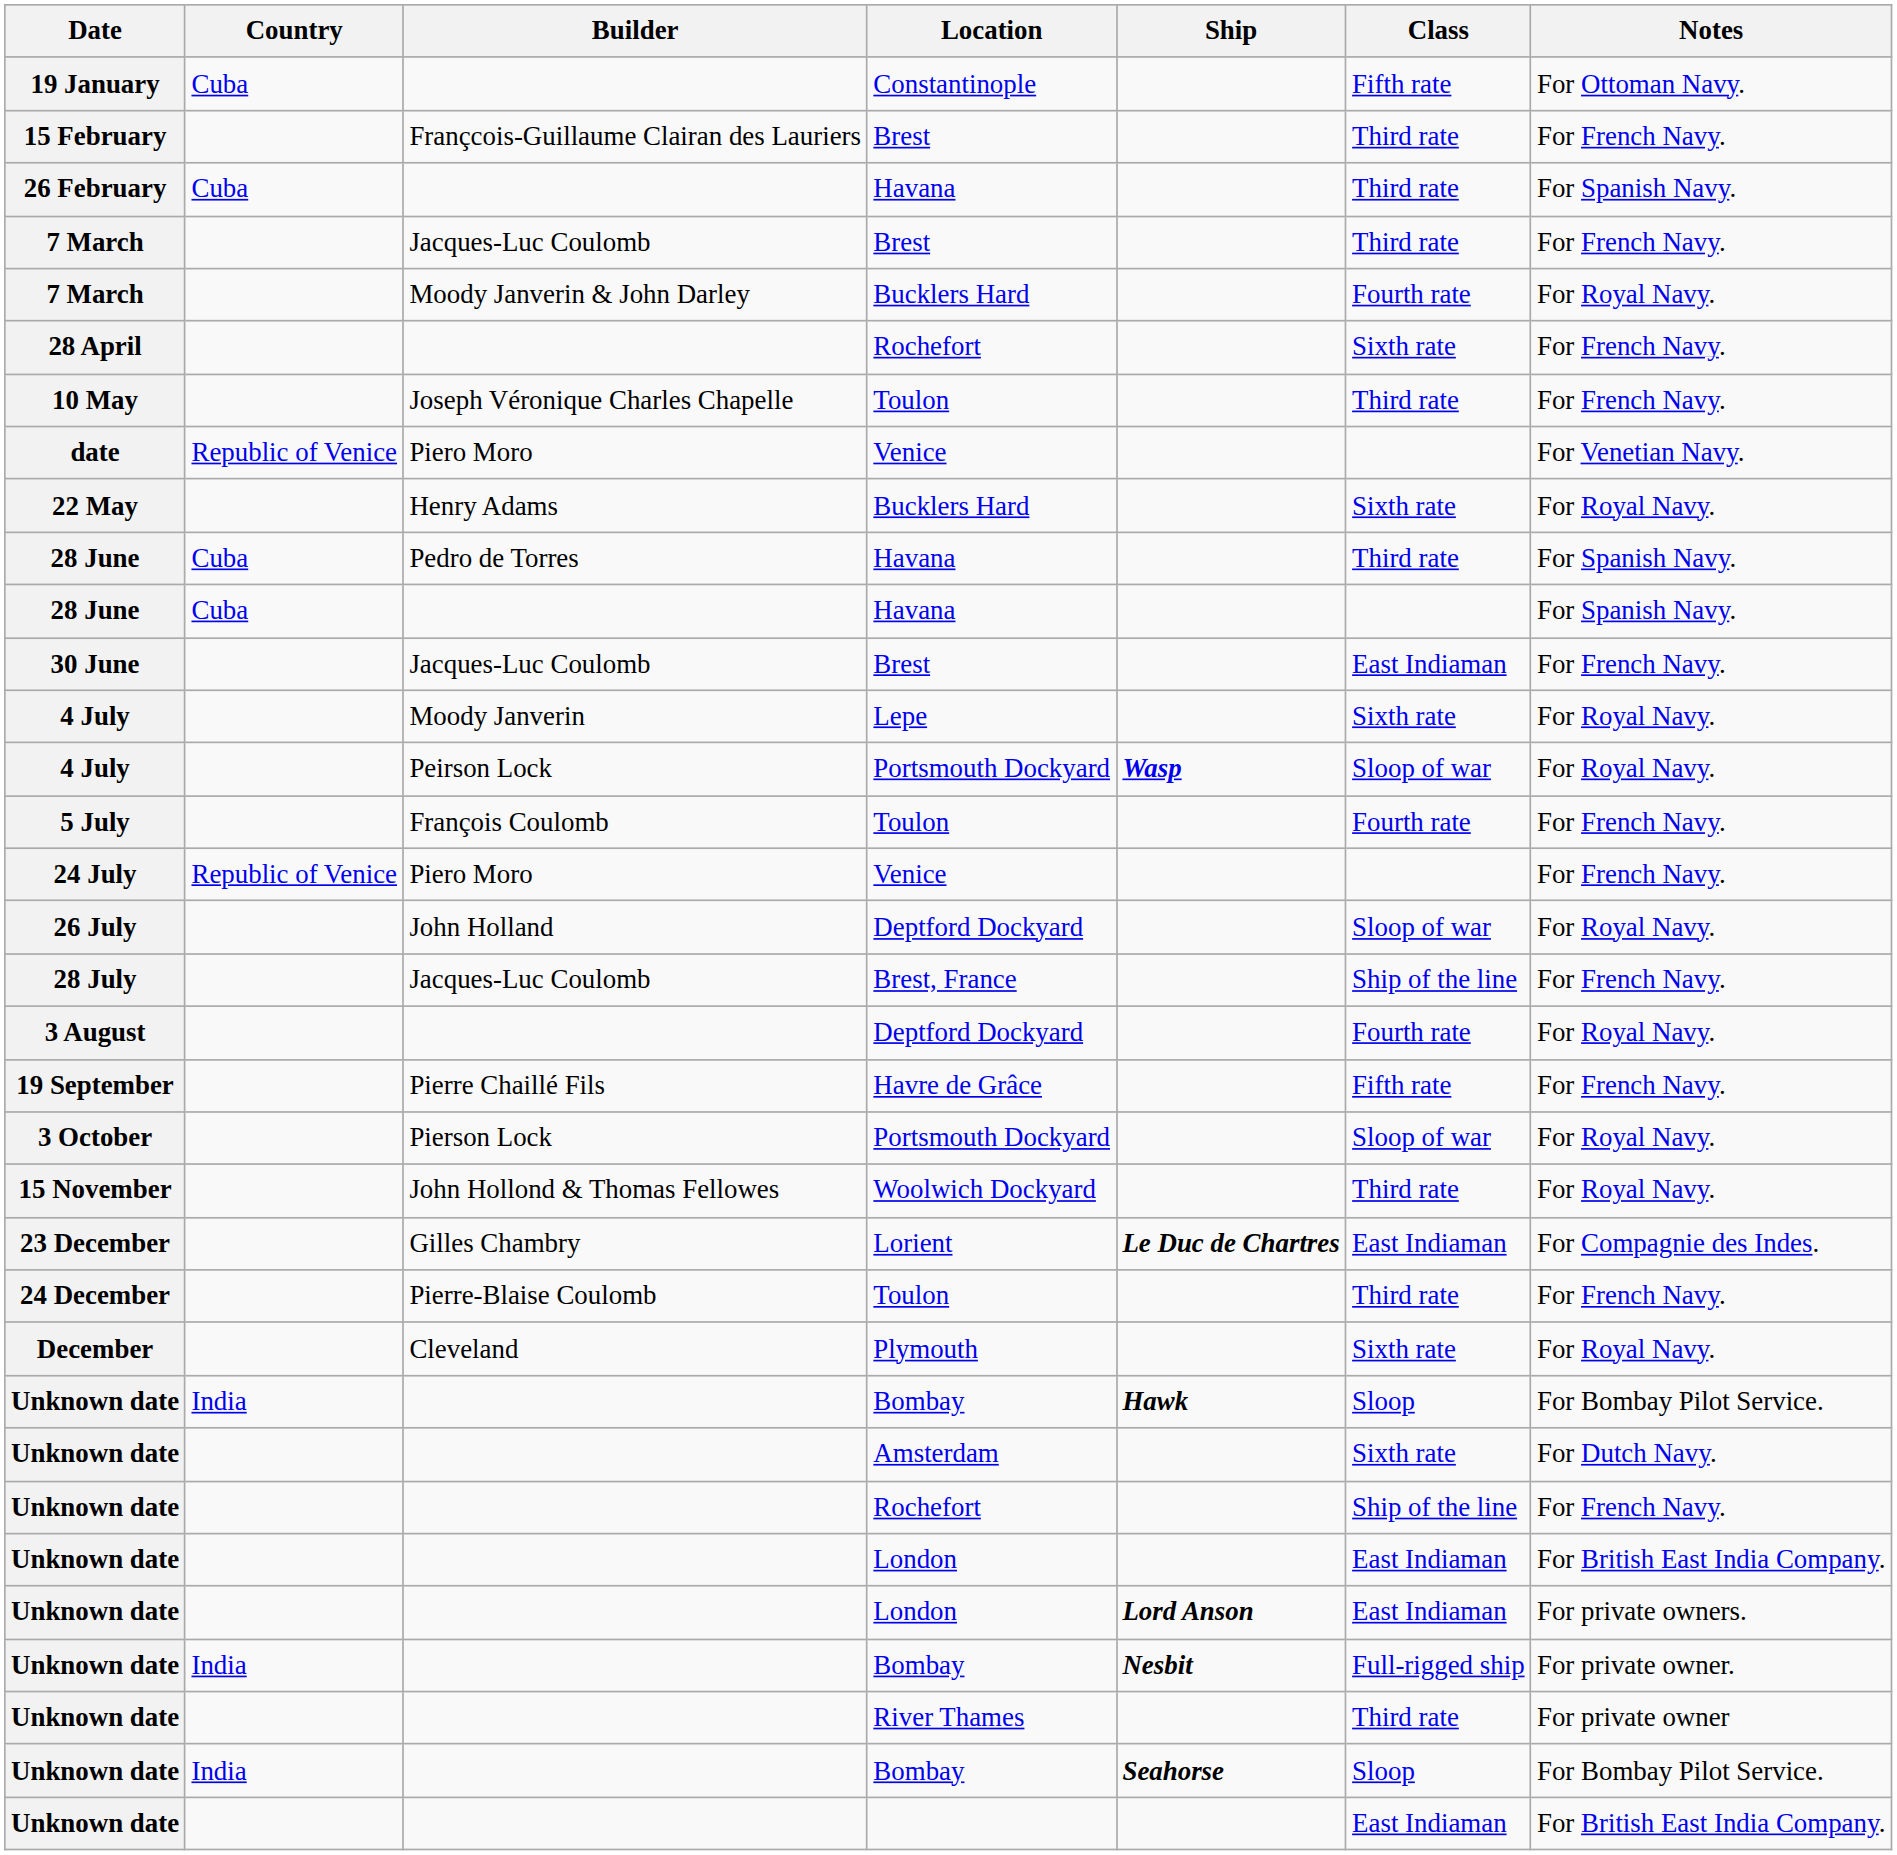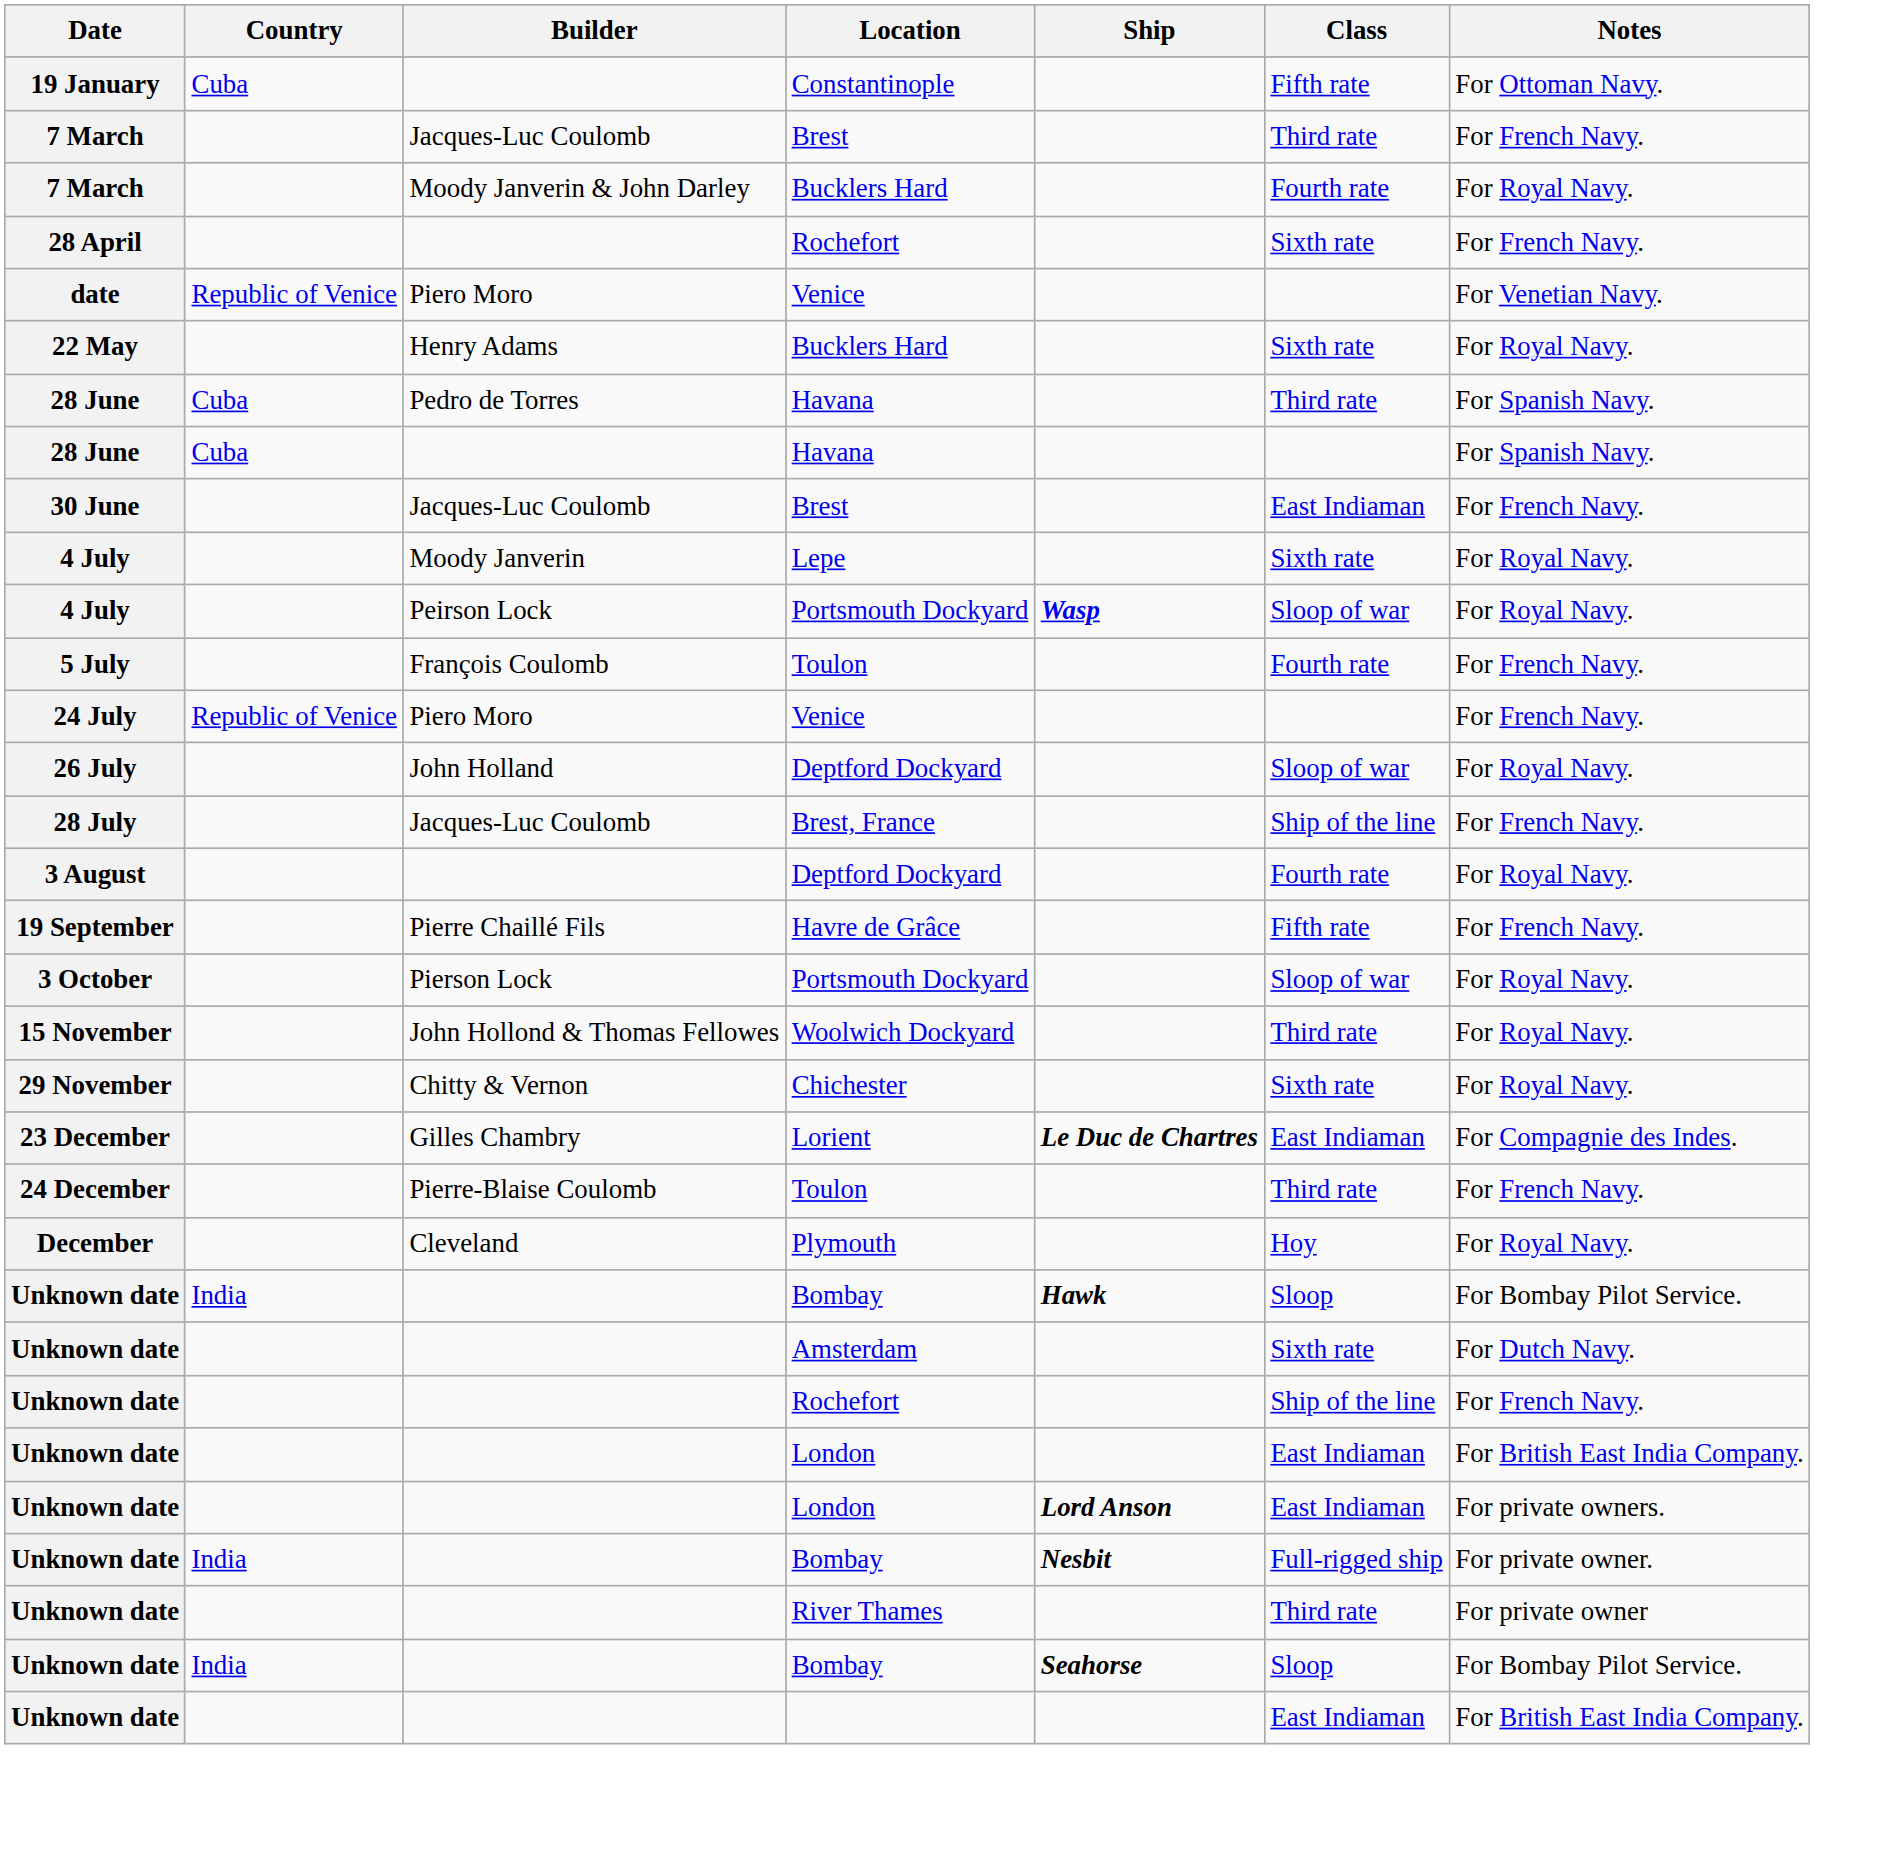 <table class="wikitable sortable" style="font-size:1.00em; line-height:1.5em;">
 <tr>
 <th>Date</th>
 <th>Country</th>
 <th>Builder</th>
 <th>Location</th>
 <th>Ship</th>
 <th>Class</th>
 <th>Notes</th>
 </tr>
 <tr ---->
 <th>19 January</th>
 <td> <a href='#'>Cuba</a></td>
 <td></td>
 <td><a href='#'>Constantinople</a></td>
 <td><strong></strong></td>
 <td><a href='#'>Fifth rate</a></td>
 <td>For <a href='#'>Ottoman Navy</a>.</td>
-</tr>
-<tr ---->
-<th>15 February</th>
-<td></td>
-<td>Françcois-Guillaume Clairan des Lauriers</td>
-<td><a href='#'>Brest</a></td>
-<td><strong></strong></td>
-<td><a href='#'>Third rate</a></td>
-<td>For <a href='#'>French Navy</a>.</td>
-</tr>
-<tr ---->
-<th>26 February</th>
-<td> <a href='#'>Cuba</a></td>
-<td></td>
-<td><a href='#'>Havana</a></td>
-<td><strong></strong></td>
-<td><a href='#'>Third rate</a></td>
-<td>For <a href='#'>Spanish Navy</a>.</td>
 </tr>
 <tr ---->
 <th>7 March</th>
 <td></td>
 <td>Jacques-Luc Coulomb</td>
 <td><a href='#'>Brest</a></td>
 <td><strong></strong></td>
 <td><a href='#'>Third rate</a></td>
 <td>For <a href='#'>French Navy</a>.</td>
 </tr>
 <tr ---->
 <th>7 March</th>
 <td></td>
 <td>Moody Janverin & John Darley</td>
 <td><a href='#'>Bucklers Hard</a></td>
 <td><strong></strong></td>
 <td><a href='#'>Fourth rate</a></td>
 <td>For <a href='#'>Royal Navy</a>.</td>
 </tr>
 <tr ---->
 <th>28 April</th>
 <td></td>
 <td></td>
 <td><a href='#'>Rochefort</a></td>
 <td><strong></strong></td>
 <td><a href='#'>Sixth rate</a></td>
-<td>For <a href='#'>French Navy</a>.</td>
-</tr>
-<tr ---->
-<th>10 May</th>
-<td></td>
-<td>Joseph Véronique Charles Chapelle</td>
-<td><a href='#'>Toulon</a></td>
-<td><strong></strong></td>
-<td><a href='#'>Third rate</a></td>
 <td>For <a href='#'>French Navy</a>.</td>
 </tr>
 <tr ---->
 <th>date</th>
 <td> <a href='#'>Republic of Venice</a></td>
 <td>Piero Moro</td>
 <td><a href='#'>Venice</a></td>
 <td><strong></strong></td>
 <td></td>
 <td>For <a href='#'>Venetian Navy</a>.</td>
 </tr>
 <tr ---->
 <th>22 May</th>
 <td></td>
 <td>Henry Adams</td>
 <td><a href='#'>Bucklers Hard</a></td>
 <td><strong></strong></td>
 <td><a href='#'>Sixth rate</a></td>
 <td>For <a href='#'>Royal Navy</a>.</td>
 </tr>
 <tr ---->
 <th>28 June</th>
 <td> <a href='#'>Cuba</a></td>
 <td>Pedro de Torres</td>
 <td><a href='#'>Havana</a></td>
 <td><strong></strong></td>
 <td><a href='#'>Third rate</a></td>
 <td>For <a href='#'>Spanish Navy</a>.</td>
 </tr>
 <tr ---->
 <th>28 June</th>
 <td> <a href='#'>Cuba</a></td>
 <td></td>
 <td><a href='#'>Havana</a></td>
 <td><strong></strong></td>
 <td></td>
 <td>For <a href='#'>Spanish Navy</a>.</td>
 </tr>
 <tr ---->
 <th>30 June</th>
 <td></td>
 <td>Jacques-Luc Coulomb</td>
 <td><a href='#'>Brest</a></td>
 <td><strong></strong></td>
 <td><a href='#'>East Indiaman</a></td>
 <td>For <a href='#'>French Navy</a>.</td>
 </tr>
 <tr ---->
 <th>4 July</th>
 <td></td>
 <td>Moody Janverin</td>
 <td><a href='#'>Lepe</a></td>
 <td><strong></strong></td>
 <td><a href='#'>Sixth rate</a></td>
 <td>For <a href='#'>Royal Navy</a>.</td>
 </tr>
 <tr ---->
 <th>4 July</th>
 <td></td>
 <td>Peirson Lock</td>
 <td><a href='#'>Portsmouth Dockyard</a></td>
 <td><strong><a href='#'><em>Wasp</em></a></strong></td>
 <td><a href='#'>Sloop of war</a></td>
 <td>For <a href='#'>Royal Navy</a>.</td>
 </tr>
 <tr ---->
 <th>5 July</th>
 <td></td>
 <td>François Coulomb</td>
 <td><a href='#'>Toulon</a></td>
 <td><strong></strong></td>
 <td><a href='#'>Fourth rate</a></td>
 <td>For <a href='#'>French Navy</a>.</td>
 </tr>
 <tr ---->
 <th>24 July</th>
 <td> <a href='#'>Republic of Venice</a></td>
 <td>Piero Moro</td>
 <td><a href='#'>Venice</a></td>
 <td><strong></strong></td>
 <td></td>
 <td>For <a href='#'>French Navy</a>.</td>
 </tr>
 <tr ---->
 <th>26 July</th>
 <td></td>
 <td>John Holland</td>
 <td><a href='#'>Deptford Dockyard</a></td>
 <td><strong></strong></td>
 <td><a href='#'>Sloop of war</a></td>
 <td>For <a href='#'>Royal Navy</a>.</td>
 </tr>
 <tr ---->
 <th>28 July</th>
 <td></td>
 <td>Jacques-Luc Coulomb</td>
 <td><a href='#'>Brest, France</a></td>
 <td><strong></strong></td>
 <td><a href='#'>Ship of the line</a></td>
 <td>For <a href='#'>French Navy</a>.</td>
 </tr>
 <tr ---->
 <th>3 August</th>
 <td></td>
 <td></td>
 <td><a href='#'>Deptford Dockyard</a></td>
 <td><strong></strong></td>
 <td><a href='#'>Fourth rate</a></td>
 <td>For <a href='#'>Royal Navy</a>.</td>
 </tr>
 <tr ---->
 <th>19 September</th>
 <td></td>
 <td>Pierre Chaillé Fils</td>
 <td><a href='#'>Havre de Grâce</a></td>
 <td><strong></strong></td>
 <td><a href='#'>Fifth rate</a></td>
 <td>For <a href='#'>French Navy</a>.</td>
 </tr>
 <tr ---->
 <th>3 October</th>
 <td></td>
 <td>Pierson Lock</td>
 <td><a href='#'>Portsmouth Dockyard</a></td>
 <td><strong></strong></td>
 <td><a href='#'>Sloop of war</a></td>
 <td>For <a href='#'>Royal Navy</a>.</td>
 </tr>
 <tr ---->
 <th>15 November</th>
 <td></td>
 <td>John Hollond & Thomas Fellowes</td>
 <td><a href='#'>Woolwich Dockyard</a></td>
 <td><strong></strong></td>
 <td><a href='#'>Third rate</a></td>
 <td>For <a href='#'>Royal Navy</a>.</td>
 </tr>
 <tr ---->
+<th>29 November</th>
+<td></td>
+<td>Chitty & Vernon</td>
+<td><a href='#'>Chichester</a></td>
+<td><strong></strong></td>
+<td><a href='#'>Sixth rate</a></td>
+<td>For <a href='#'>Royal Navy</a>.</td>
+</tr>
+<tr ---->
 <th>23 December</th>
 <td></td>
 <td>Gilles Chambry</td>
 <td><a href='#'>Lorient</a></td>
 <td><strong><em>Le Duc de Chartres</em></strong></td>
 <td><a href='#'>East Indiaman</a></td>
 <td>For <a href='#'>Compagnie des Indes</a>.</td>
 </tr>
 <tr ---->
 <th>24 December</th>
 <td></td>
 <td>Pierre-Blaise Coulomb</td>
 <td><a href='#'>Toulon</a></td>
 <td><strong></strong></td>
 <td><a href='#'>Third rate</a></td>
 <td>For <a href='#'>French Navy</a>.</td>
 </tr>
 <tr ---->
 <th>December</th>
 <td></td>
 <td>Cleveland</td>
 <td><a href='#'>Plymouth</a></td>
 <td><strong></strong></td>
-<td><a href='#'>Sixth rate</a></td>
+<td><a href='#'>Hoy</a></td>
 <td>For <a href='#'>Royal Navy</a>.</td>
 </tr>
 <tr ---->
 <th>Unknown date</th>
 <td> <a href='#'>India</a></td>
 <td></td>
 <td><a href='#'>Bombay</a></td>
 <td><strong><em>Hawk</em></strong></td>
 <td><a href='#'>Sloop</a></td>
 <td>For Bombay Pilot Service.</td>
 </tr>
 <tr ---->
 <th>Unknown date</th>
 <td></td>
 <td></td>
 <td><a href='#'>Amsterdam</a></td>
 <td><strong></strong></td>
 <td><a href='#'>Sixth rate</a></td>
 <td>For <a href='#'>Dutch Navy</a>.</td>
 </tr>
 <tr ---->
 <th>Unknown date</th>
 <td></td>
 <td></td>
 <td><a href='#'>Rochefort</a></td>
 <td><strong></strong></td>
 <td><a href='#'>Ship of the line</a></td>
 <td>For <a href='#'>French Navy</a>.</td>
 </tr>
 <tr ---->
 <th>Unknown date</th>
 <td></td>
 <td></td>
 <td><a href='#'>London</a></td>
 <td><strong></strong></td>
 <td><a href='#'>East Indiaman</a></td>
 <td>For <a href='#'>British East India Company</a>.</td>
 </tr>
 <tr ---->
 <th>Unknown date</th>
 <td></td>
 <td></td>
 <td><a href='#'>London</a></td>
 <td><strong><em>Lord Anson</em></strong></td>
 <td><a href='#'>East Indiaman</a></td>
 <td>For private owners.</td>
 </tr>
 <tr ---->
 <th>Unknown date</th>
 <td> <a href='#'>India</a></td>
 <td></td>
 <td><a href='#'>Bombay</a></td>
 <td><strong><em>Nesbit</em></strong></td>
 <td><a href='#'>Full-rigged ship</a></td>
 <td>For private owner.</td>
 </tr>
 <tr ---->
 <th>Unknown date</th>
 <td></td>
 <td></td>
 <td><a href='#'>River Thames</a></td>
 <td><strong></strong></td>
 <td><a href='#'>Third rate</a></td>
 <td>For private owner</td>
 </tr>
 <tr ---->
 <th>Unknown date</th>
 <td> <a href='#'>India</a></td>
 <td></td>
 <td><a href='#'>Bombay</a></td>
 <td><strong><em>Seahorse</em></strong></td>
 <td><a href='#'>Sloop</a></td>
 <td>For Bombay Pilot Service.</td>
 </tr>
 <tr ---->
 <th>Unknown date</th>
 <td></td>
 <td></td>
 <td></td>
 <td><strong></strong></td>
 <td><a href='#'>East Indiaman</a></td>
 <td>For <a href='#'>British East India Company</a>.</td>
 </tr>
 </table>
